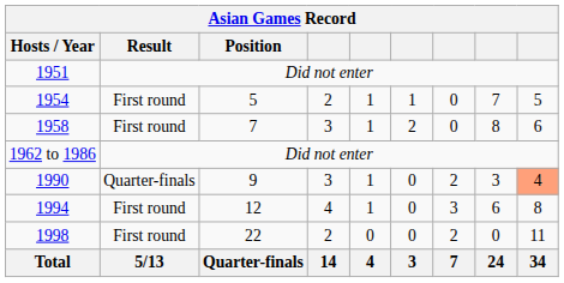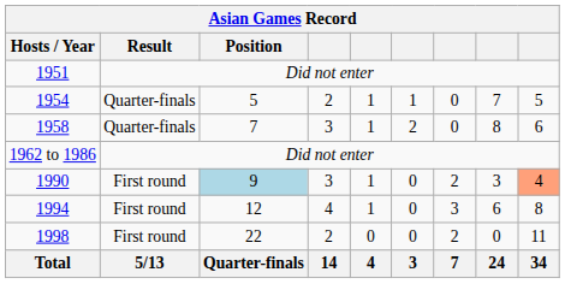 <table class="wikitable" style="text-align: center;font-size:90%;">
 <tr>
 <th colspan=9><a href='#'>Asian Games</a> Record</th>
 </tr>
 <tr>
 <th>Hosts / Year</th>
 <th>Result</th>
 <th>Position</th>
 <th width=30></th>
 <th width=30></th>
 <th width=30></th>
 <th width=30></th>
 <th width=30></th>
 <th width=30></th>
 </tr>
 <tr>
 <td> <a href='#'>1951</a></td>
 <td colspan=8><em>Did not enter</em></td>
 </tr>
 <tr>
 <td> <a href='#'>1954</a></td>
-<td>First round</td>
+<td>Quarter-finals</td>
 <td>5</td>
 <td>2</td>
 <td>1</td>
 <td>1</td>
 <td>0</td>
 <td>7</td>
 <td>5</td>
 </tr>
 <tr>
 <td> <a href='#'>1958</a></td>
-<td>First round</td>
+<td>Quarter-finals</td>
 <td>7</td>
 <td>3</td>
 <td>1</td>
 <td>2</td>
 <td>0</td>
 <td>8</td>
 <td>6</td>
 </tr>
 <tr>
 <td><a href='#'>1962</a> to <a href='#'>1986</a></td>
 <td colspan=8><em>Did not enter</em></td>
 </tr>
 <tr>
 <td> <a href='#'>1990</a></td>
-<td>Quarter-finals</td>
-<td>9</td>
+<td>First round</td>
+<td style="background: lightblue;">9</td>
 <td>3</td>
 <td>1</td>
 <td>0</td>
 <td>2</td>
 <td>3</td>
 <td style="background: lightsalmon;">4</td>
 </tr>
 <tr>
 <td> <a href='#'>1994</a></td>
 <td>First round</td>
 <td>12</td>
 <td>4</td>
 <td>1</td>
 <td>0</td>
 <td>3</td>
 <td>6</td>
 <td>8</td>
 </tr>
 <tr>
 <td> <a href='#'>1998</a></td>
 <td>First round</td>
 <td>22</td>
 <td>2</td>
 <td>0</td>
 <td>0</td>
 <td>2</td>
 <td>0</td>
 <td>11</td>
 </tr>
 <tr>
 <th><strong>Total</strong></th>
 <th>5/13</th>
 <th><strong>Quarter-finals</strong></th>
 <th>14</th>
 <th>4</th>
 <th>3</th>
 <th>7</th>
 <th>24</th>
 <th>34</th>
 </tr>
 </table>
